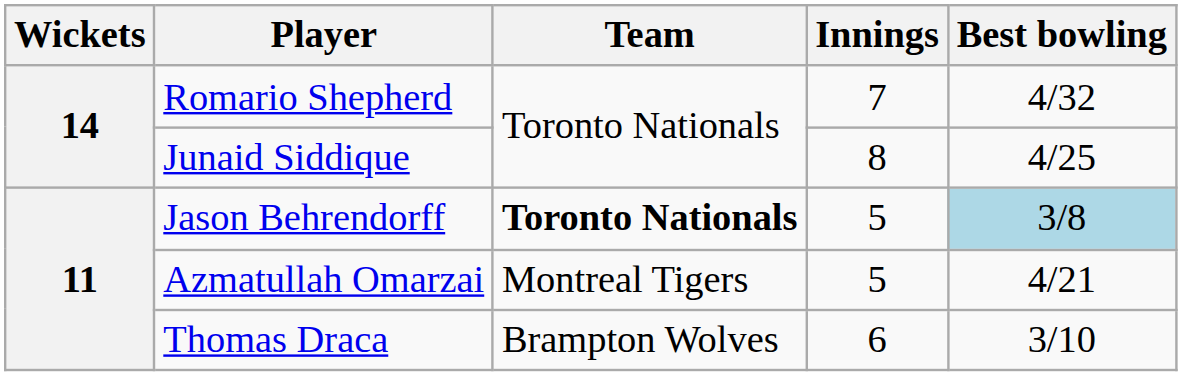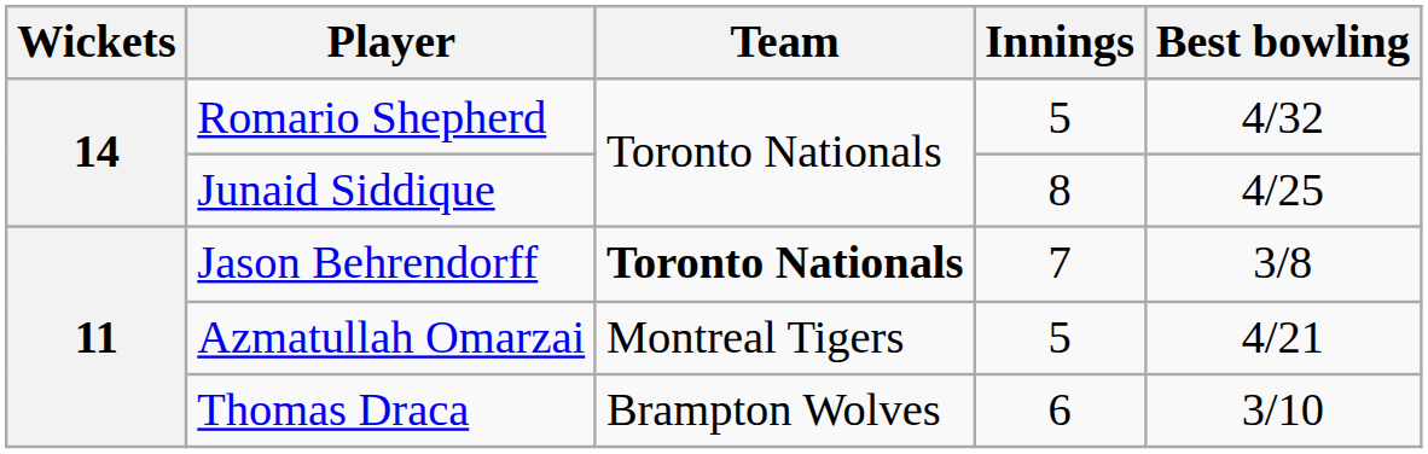 <table class="wikitable" style="text-align:center">
 <tr>
 <th>Wickets</th>
 <th>Player</th>
 <th>Team</th>
 <th>Innings</th>
 <th>Best bowling</th>
 </tr>
 <tr>
 <th rowspan=2>14</th>
 <td style="text-align:left"><a href='#'>Romario Shepherd</a></td>
 <td style="text-align:left" rowspan=2>Toronto Nationals</td>
-<td>7</td>
+<td>5</td>
 <td>4/32</td>
 </tr>
 <tr>
 <td style="text-align:left"><a href='#'>Junaid Siddique</a></td>
 <td>8</td>
 <td>4/25</td>
 </tr>
 <tr>
 <th rowspan=3>11</th>
 <td style="text-align:left"><a href='#'>Jason Behrendorff</a></td>
 <td style="text-align:left"><strong>Toronto Nationals</strong></td>
-<td>5</td>
-<td style="background: lightblue;">3/8</td>
+<td>7</td>
+<td>3/8</td>
 </tr>
 <tr>
 <td style="text-align:left"><a href='#'>Azmatullah Omarzai</a></td>
 <td style="text-align:left">Montreal Tigers</td>
 <td>5</td>
 <td>4/21</td>
 </tr>
 <tr>
 <td style="text-align:left"><a href='#'>Thomas Draca</a></td>
 <td style="text-align:left">Brampton Wolves</td>
 <td>6</td>
 <td>3/10</td>
 </tr>
 </table>
